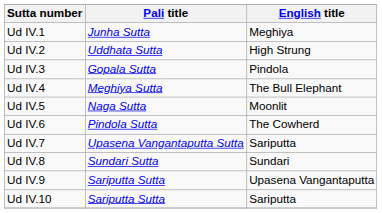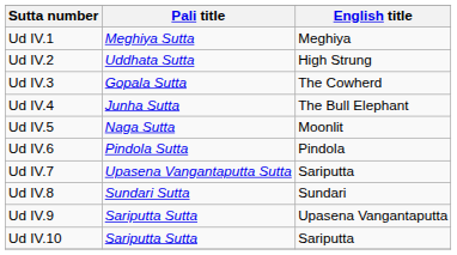 <table class="wikitable">
 <tr>
 </tr>
 <tr>
 <th>Sutta number</th>
 <th><a href='#'>Pali</a> title</th>
 <th><a href='#'>English</a> title</th>
 </tr>
 <tr>
 <td>Ud IV.1</td>
-<td><em><a href='#'>Junha Sutta</a></em></td>
+<td><em><a href='#'>Meghiya Sutta</a></em></td>
 <td>Meghiya</td>
 </tr>
 <tr>
 <td>Ud IV.2</td>
 <td><em><a href='#'>Uddhata Sutta</a></em></td>
 <td>High Strung</td>
 </tr>
 <tr>
 <td>Ud IV.3</td>
 <td><em><a href='#'>Gopala Sutta</a></em></td>
-<td>Pindola</td>
+<td>The Cowherd</td>
 </tr>
 <tr>
 <td>Ud IV.4</td>
-<td><em><a href='#'>Meghiya Sutta</a></em></td>
+<td><em><a href='#'>Junha Sutta</a></em></td>
 <td>The Bull Elephant</td>
 </tr>
 <tr>
 <td>Ud IV.5</td>
 <td><em><a href='#'>Naga Sutta</a></em></td>
 <td>Moonlit</td>
 </tr>
 <tr>
 <td>Ud IV.6</td>
 <td><em><a href='#'>Pindola Sutta</a></em></td>
-<td>The Cowherd</td>
+<td>Pindola</td>
 </tr>
 <tr>
 <td>Ud IV.7</td>
 <td><em><a href='#'>Upasena Vangantaputta Sutta</a></em></td>
 <td>Sariputta</td>
 </tr>
 <tr>
 <td>Ud IV.8</td>
 <td><em><a href='#'>Sundari Sutta</a></em></td>
 <td>Sundari</td>
 </tr>
 <tr>
 <td>Ud IV.9</td>
 <td><em><a href='#'>Sariputta Sutta</a></em></td>
 <td>Upasena Vangantaputta</td>
 </tr>
 <tr>
 <td>Ud IV.10</td>
 <td><em><a href='#'>Sariputta Sutta</a></em></td>
 <td>Sariputta</td>
 </tr>
 <tr>
 </tr>
 </table>
